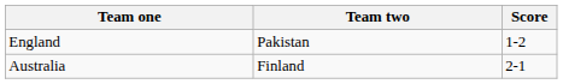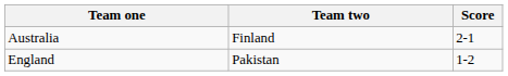 <table class="wikitable">
 <tr>
 <th width=250>Team one</th>
 <th width=250>Team two</th>
 <th width=50>Score</th>
 </tr>
 <tr>
+<td> Australia</td>
+<td> Finland</td>
+<td>2-1</td>
+</tr>
+<tr>
 <td> England</td>
 <td> Pakistan</td>
 <td>1-2</td>
 </tr>
-<tr>
-<td> Australia</td>
-<td> Finland</td>
-<td>2-1</td>
-</tr>
 </table>
